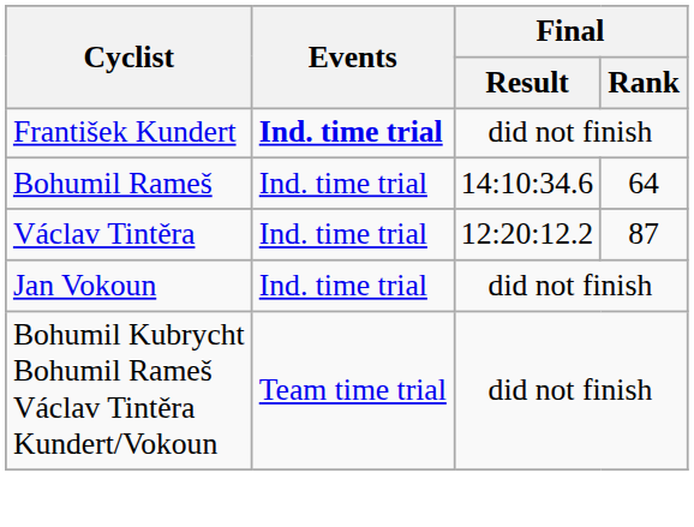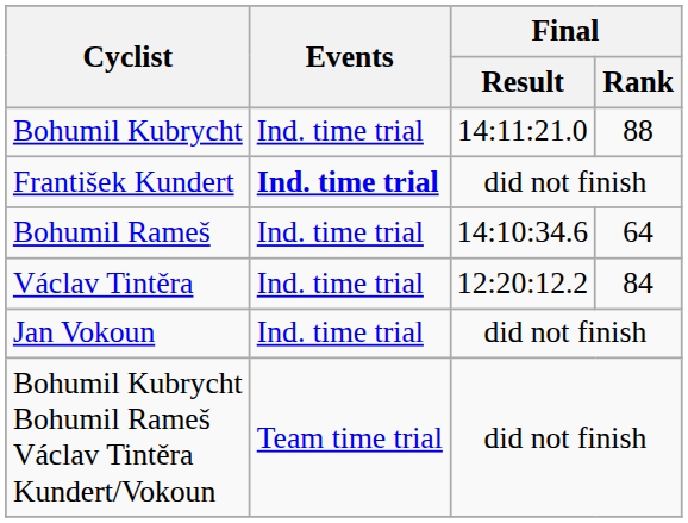 <table class=wikitable style="font-size:90%">
 <tr>
 <th rowspan="2">Cyclist</th>
 <th rowspan="2">Events</th>
 <th colspan="2">Final</th>
 </tr>
 <tr>
 <th>Result</th>
 <th>Rank</th>
+</tr>
+<tr>
+<td><a href='#'>Bohumil Kubrycht</a></td>
+<td><a href='#'>Ind. time trial</a></td>
+<td align=center>14:11:21.0</td>
+<td align=center>88</td>
 </tr>
 <tr>
 <td><a href='#'>František Kundert</a></td>
 <td><strong><a href='#'>Ind. time trial</a></strong></td>
 <td align=center colspan=2>did not finish</td>
 </tr>
 <tr>
 <td><a href='#'>Bohumil Rameš</a></td>
 <td><a href='#'>Ind. time trial</a></td>
 <td align=center>14:10:34.6</td>
 <td align=center>64</td>
 </tr>
 <tr>
 <td><a href='#'>Václav Tintěra</a></td>
 <td><a href='#'>Ind. time trial</a></td>
 <td align=center>12:20:12.2</td>
-<td align=center>87</td>
+<td align=center>84</td>
 </tr>
 <tr>
 <td><a href='#'>Jan Vokoun</a></td>
 <td><a href='#'>Ind. time trial</a></td>
 <td align=center colspan=2>did not finish</td>
 </tr>
 <tr>
 <td>Bohumil Kubrycht <br> Bohumil Rameš <br> Václav Tintěra <br> Kundert/Vokoun</td>
 <td><a href='#'>Team time trial</a></td>
 <td align=center colspan=2>did not finish</td>
 </tr>
 </table>
